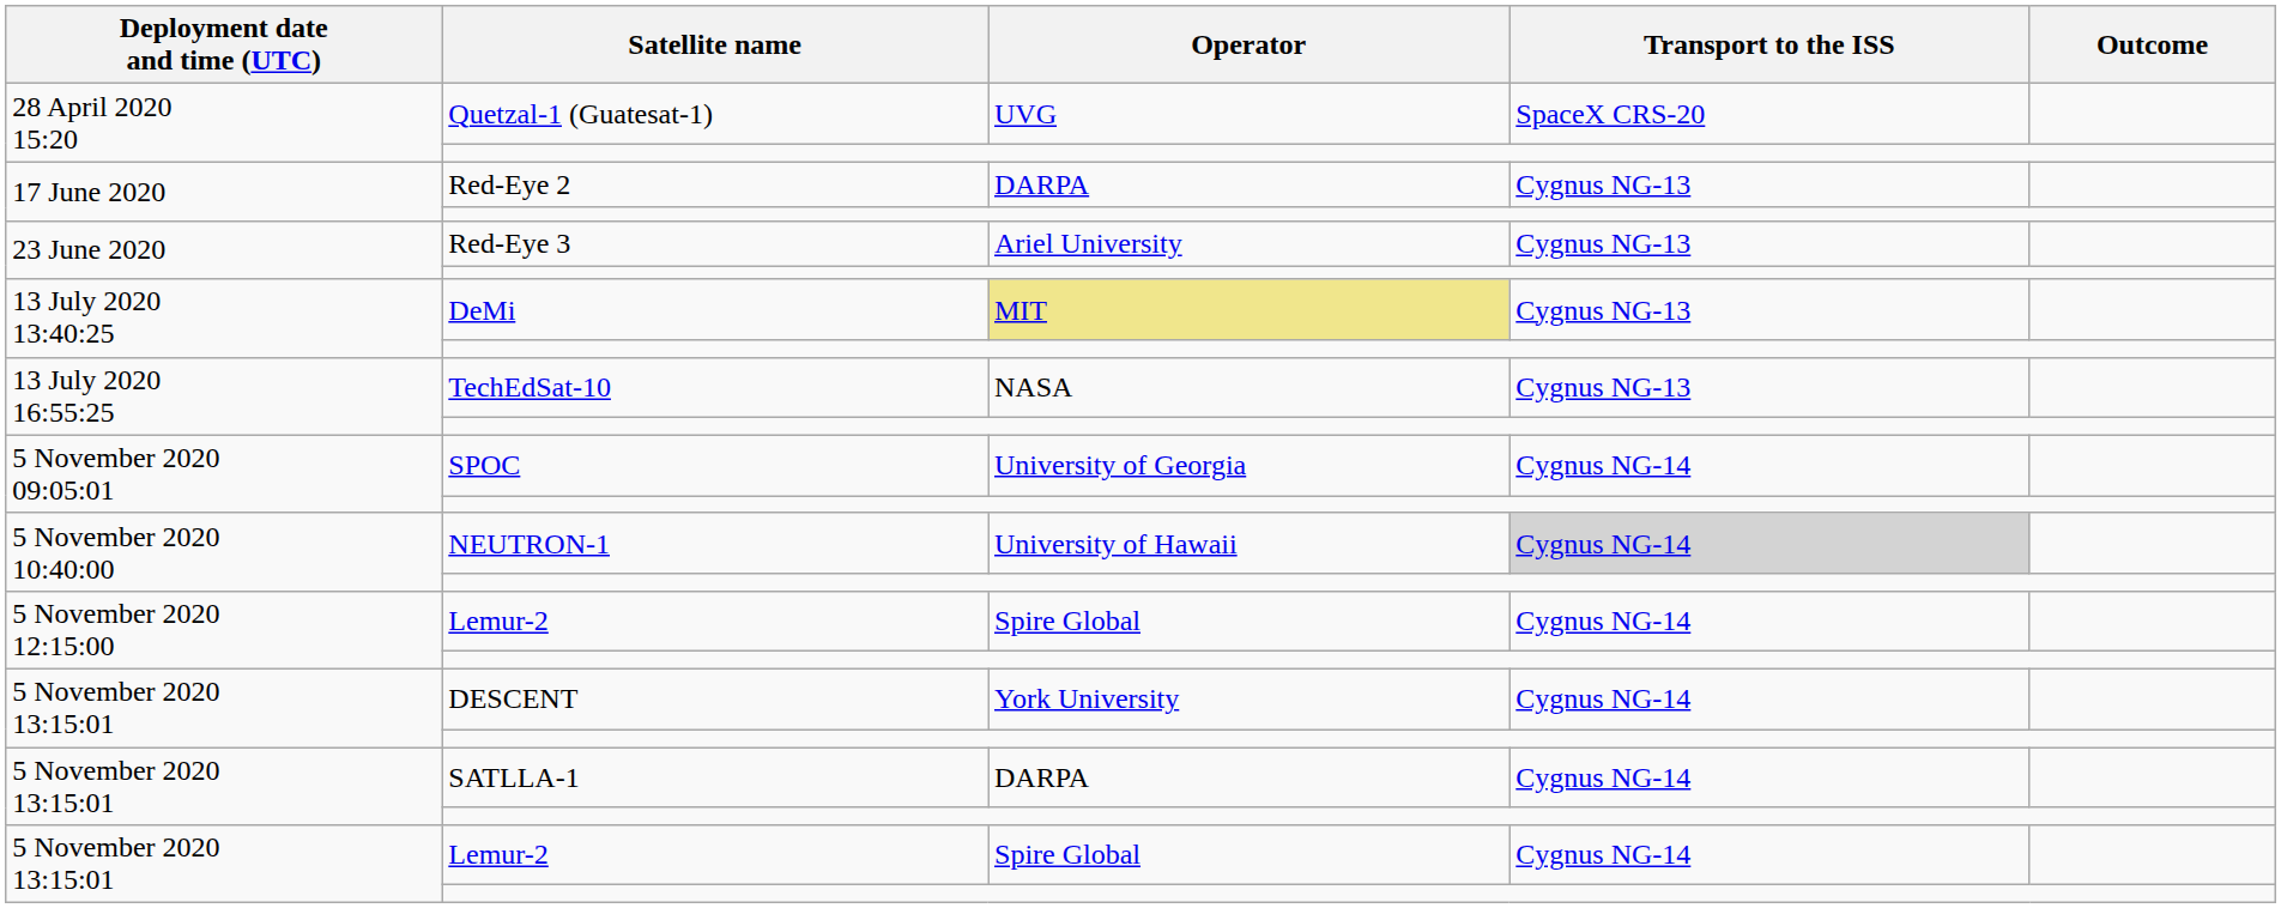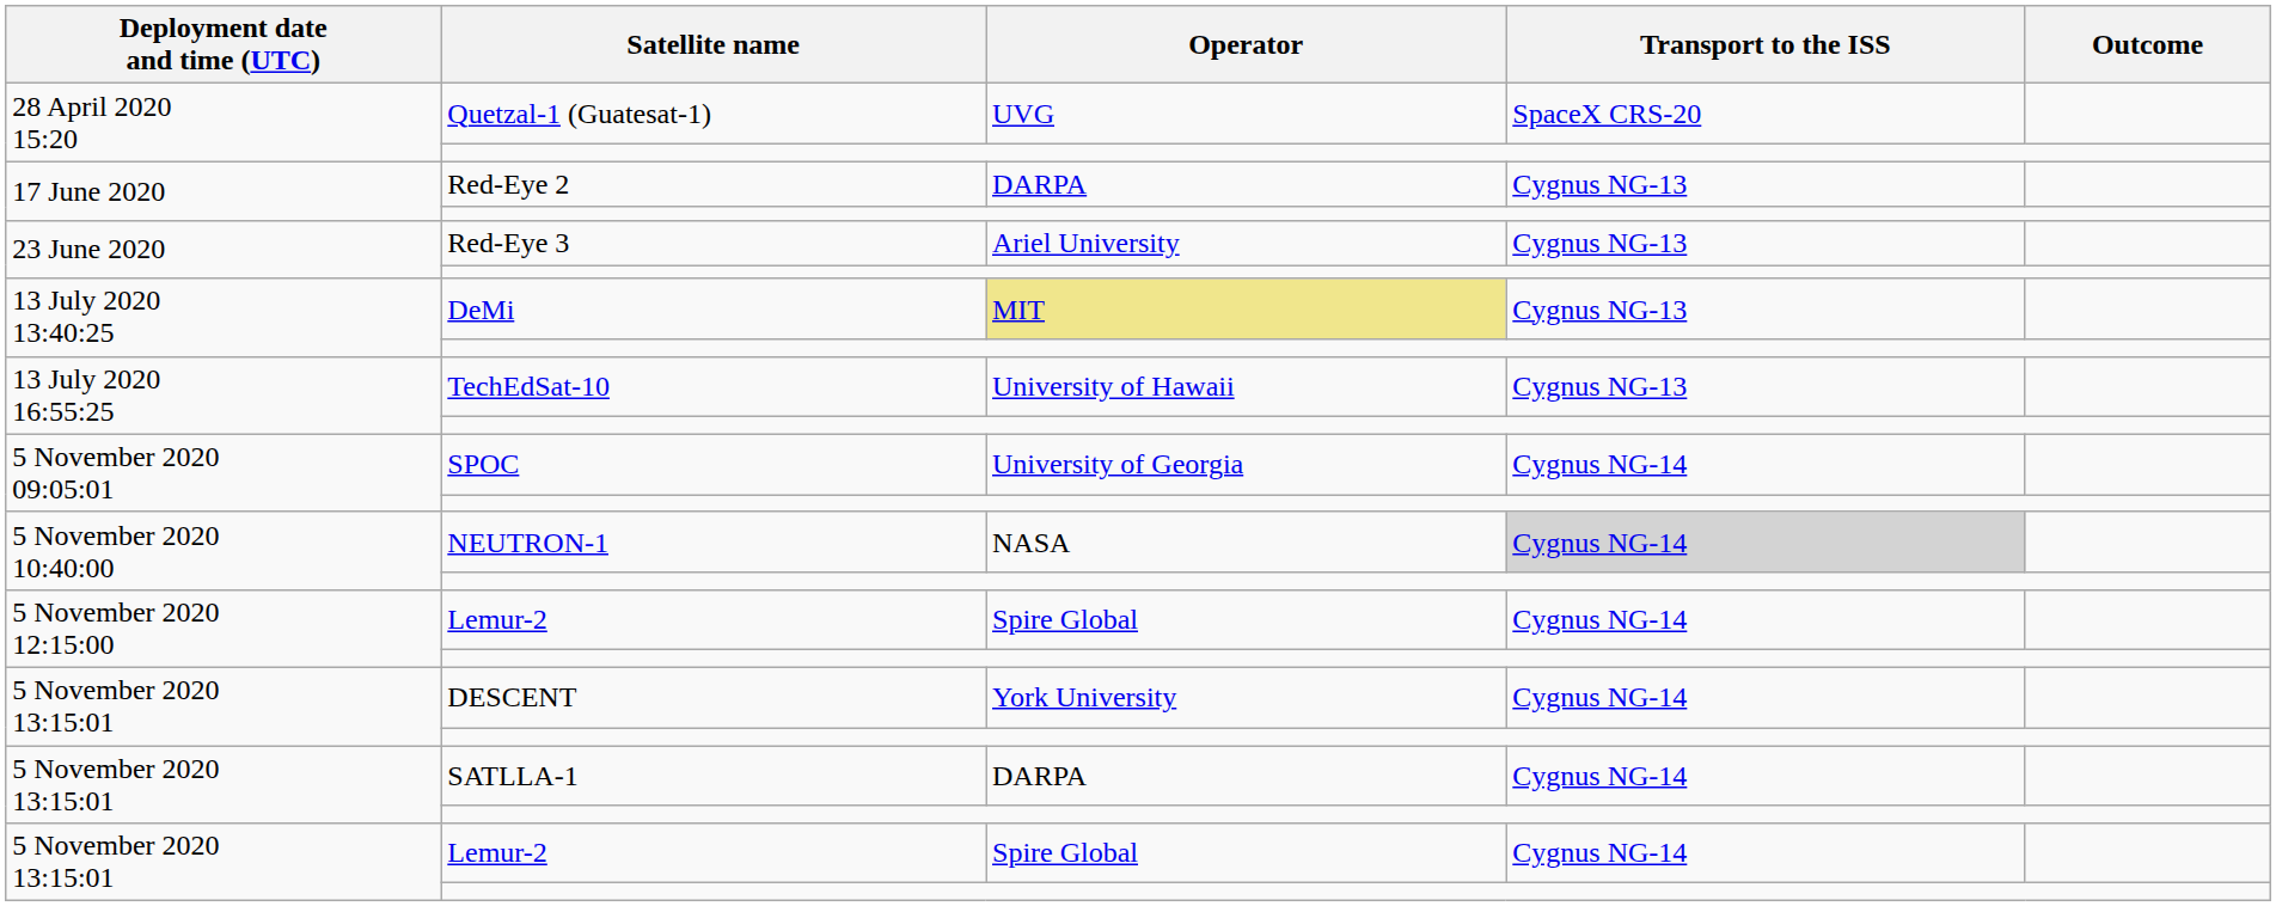 <table class="wikitable" style="width: 100%;">
 <tr>
 <th scope="col">Deployment date<br>and time (<a href='#'>UTC</a>)</th>
 <th scope="col">Satellite name</th>
 <th scope="col">Operator</th>
 <th scope="col">Transport to the ISS</th>
 <th scope="col">Outcome</th>
 </tr>
 <tr>
 <td rowspan=2>28 April 2020 <br> 15:20</td>
 <td> <a href='#'>Quetzal-1</a> (Guatesat-1)</td>
 <td><a href='#'>UVG</a></td>
 <td><a href='#'>SpaceX CRS-20</a></td>
 <td></td>
 </tr>
 <tr>
 <td colspan=4></td>
 </tr>
 <tr>
 <td rowspan=2>17 June 2020</td>
 <td> Red-Eye 2</td>
 <td><a href='#'>DARPA</a></td>
 <td><a href='#'>Cygnus NG-13</a></td>
 <td></td>
 </tr>
 <tr>
 <td colspan=4></td>
 </tr>
 <tr>
 <td rowspan=2>23 June 2020</td>
 <td> Red-Eye 3</td>
 <td><a href='#'>Ariel University</a></td>
 <td><a href='#'>Cygnus NG-13</a></td>
 <td></td>
 </tr>
 <tr>
 <td colspan=4></td>
 </tr>
 <tr>
 <td rowspan=2>13 July 2020 <br> 13:40:25</td>
 <td> <a href='#'>DeMi</a></td>
 <td style="background: khaki;"><a href='#'>MIT</a></td>
 <td><a href='#'>Cygnus NG-13</a></td>
 <td></td>
 </tr>
 <tr>
 <td colspan=4></td>
 </tr>
 <tr>
 <td rowspan=2>13 July 2020 <br> 16:55:25</td>
 <td> <a href='#'>TechEdSat-10</a></td>
-<td>NASA</td>
+<td><a href='#'>University of Hawaii</a></td>
 <td><a href='#'>Cygnus NG-13</a></td>
 <td></td>
 </tr>
 <tr>
 <td colspan=4></td>
 </tr>
 <tr>
 <td rowspan=2>5 November 2020 <br> 09:05:01</td>
 <td> <a href='#'>SPOC</a></td>
 <td><a href='#'>University of Georgia</a></td>
 <td><a href='#'>Cygnus NG-14</a></td>
 <td></td>
 </tr>
 <tr>
 <td colspan=4></td>
 </tr>
 <tr>
 <td rowspan=2>5 November 2020 <br> 10:40:00</td>
 <td> <a href='#'>NEUTRON-1</a></td>
-<td><a href='#'>University of Hawaii</a></td>
+<td>NASA</td>
 <td style="background: lightgrey;"><a href='#'>Cygnus NG-14</a></td>
 <td></td>
 </tr>
 <tr>
 <td colspan=4></td>
 </tr>
 <tr>
 <td rowspan=2>5 November 2020 <br> 12:15:00</td>
 <td> <a href='#'>Lemur-2</a></td>
 <td><a href='#'>Spire Global</a></td>
 <td><a href='#'>Cygnus NG-14</a></td>
 <td></td>
 </tr>
 <tr>
 <td colspan=4></td>
 </tr>
 <tr>
 <td rowspan=2>5 November 2020 <br> 13:15:01</td>
 <td> DESCENT</td>
 <td><a href='#'>York University</a></td>
 <td><a href='#'>Cygnus NG-14</a></td>
 <td></td>
 </tr>
 <tr>
 <td colspan=4></td>
 </tr>
 <tr>
 <td rowspan=2>5 November 2020 <br> 13:15:01</td>
 <td> SATLLA-1</td>
 <td>DARPA</td>
 <td><a href='#'>Cygnus NG-14</a></td>
 <td></td>
 </tr>
 <tr>
 <td colspan=4></td>
 </tr>
 <tr>
 <td rowspan=2>5 November 2020 <br> 13:15:01</td>
 <td> <a href='#'>Lemur-2</a></td>
 <td><a href='#'>Spire Global</a></td>
 <td><a href='#'>Cygnus NG-14</a></td>
 <td></td>
 </tr>
 <tr>
 <td colspan=4></td>
 </tr>
 </table>
